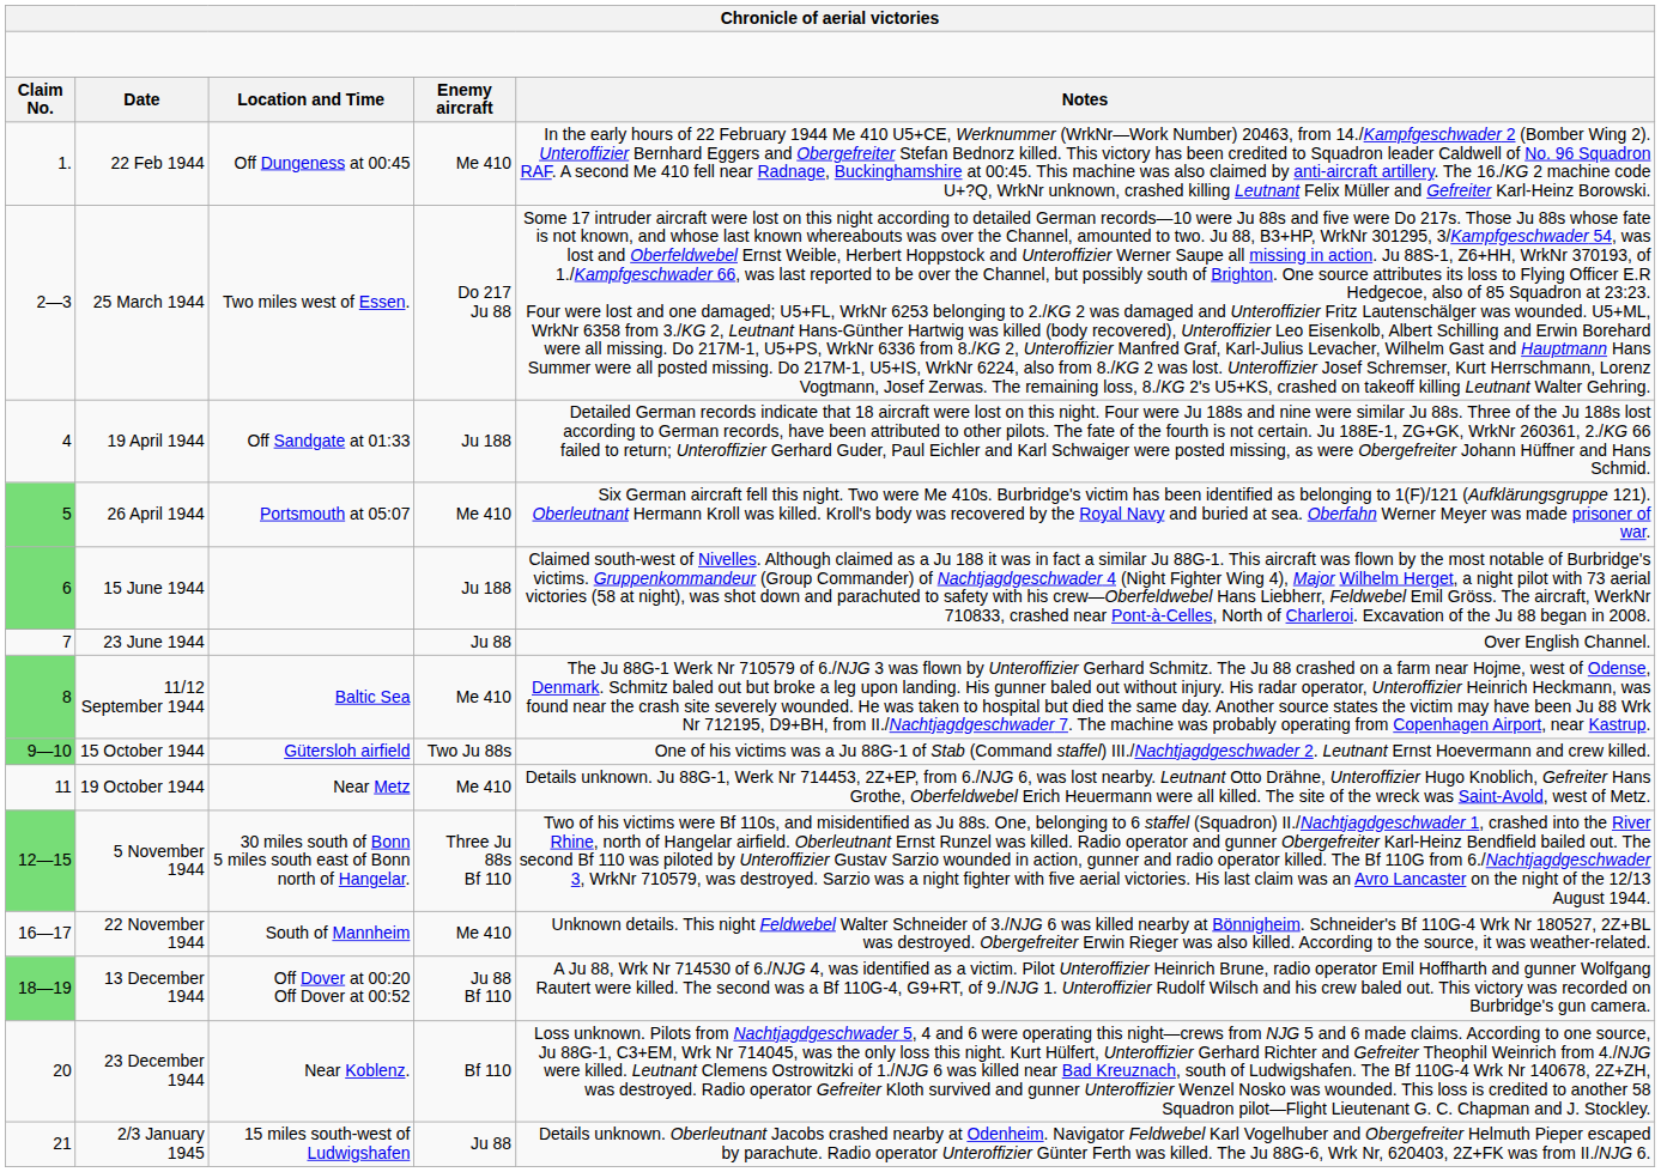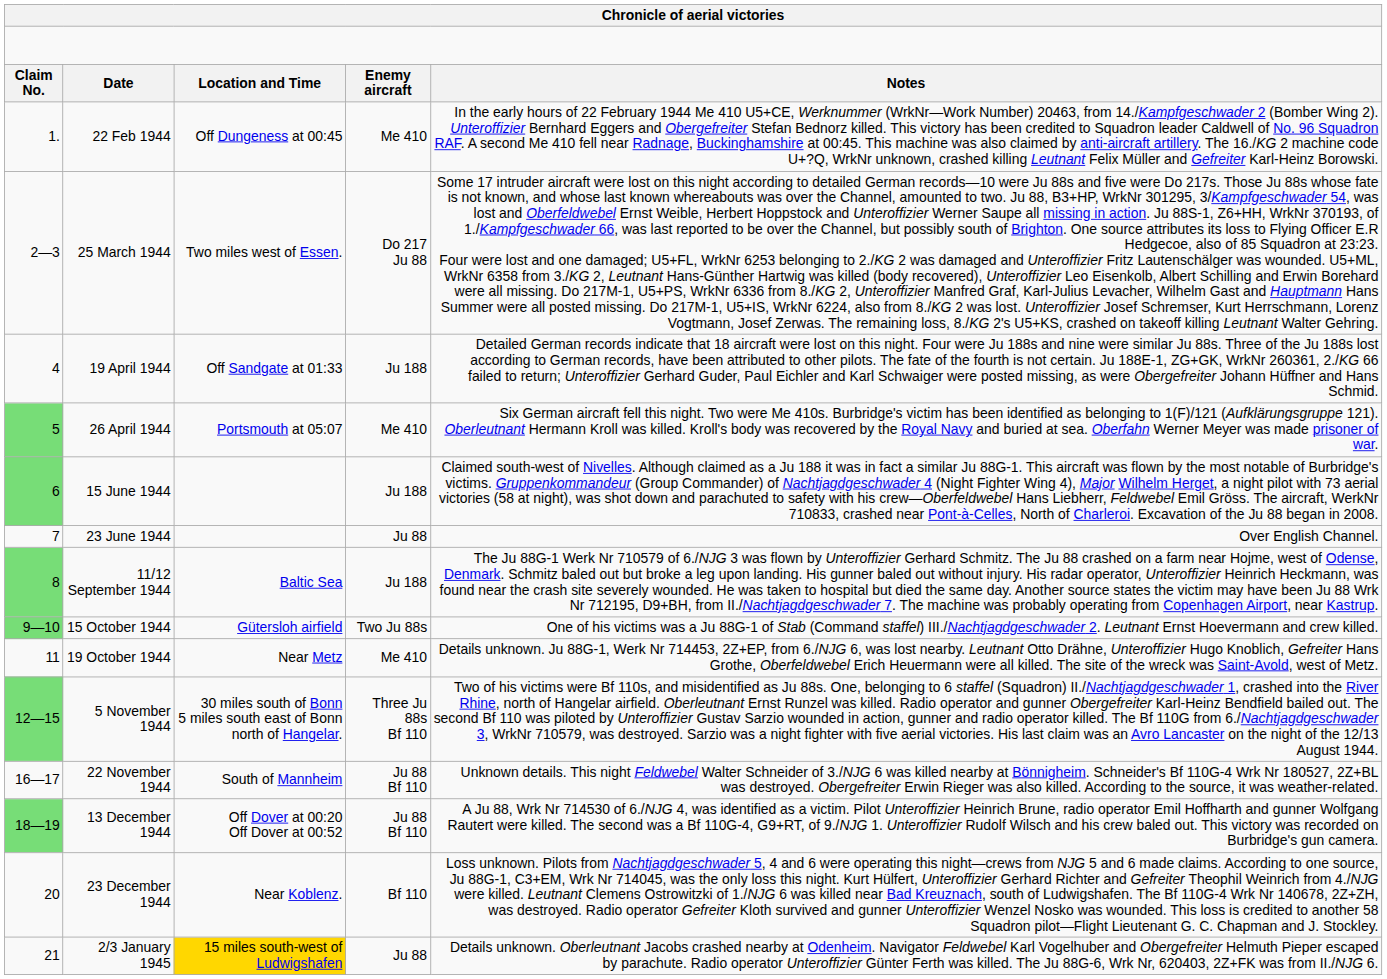 <table class="wikitable plainrowheaders collapsible collapsed" style="margin-left: auto; margin-right: auto; border: none; text-align:right; width: 100%;">
 <tr>
 <th colspan="5">Chronicle of aerial victories</th>
 </tr>
 <tr>
 <td colspan="10" style="text-align: left;"><br><br></td>
 </tr>
 <tr>
 <th width="60" align=center>Claim No.</th>
 <th width="120" align=center>Date</th>
 <th width="190" align=center>Location and Time</th>
 <th width="90" align=center>Enemy aircraft</th>
 <th align=right>Notes</th>
 </tr>
 <tr>
 <td>1.</td>
 <td>22 Feb 1944</td>
 <td>Off <a href='#'>Dungeness</a> at 00:45</td>
 <td>Me 410</td>
 <td>In the early hours of 22 February 1944 Me 410 U5+CE, <em>Werknummer</em> (WrkNr—Work Number) 20463, from 14./<a href='#'><em>Kampfgeschwader</em> 2</a> (Bomber Wing 2). <em><a href='#'>Unteroffizier</a></em> Bernhard Eggers and <em><a href='#'>Obergefreiter</a></em> Stefan Bednorz killed. This victory has been credited to Squadron leader Caldwell of <a href='#'>No. 96 Squadron RAF</a>. A second Me 410 fell near <a href='#'>Radnage</a>, <a href='#'>Buckinghamshire</a> at 00:45. This machine was also claimed by <a href='#'>anti-aircraft artillery</a>. The 16./<em>KG</em> 2 machine code U+?Q, WrkNr unknown, crashed killing <em><a href='#'>Leutnant</a></em> Felix Müller and <em><a href='#'>Gefreiter</a></em> Karl-Heinz Borowski.</td>
 </tr>
 <tr>
 <td>2—3</td>
 <td>25 March 1944</td>
 <td>Two miles west of <a href='#'>Essen</a>.</td>
 <td>Do 217<br>Ju 88</td>
 <td>Some 17 intruder aircraft were lost on this night according to detailed German records—10 were Ju 88s and five were Do 217s. Those Ju 88s whose fate is not known, and whose last known whereabouts was over the Channel, amounted to two. Ju 88, B3+HP, WrkNr 301295, 3/<a href='#'><em>Kampfgeschwader</em> 54</a>, was lost and <em><a href='#'>Oberfeldwebel</a></em> Ernst Weible, Herbert Hoppstock and <em>Unteroffizier</em> Werner Saupe all <a href='#'>missing in action</a>. Ju 88S-1, Z6+HH, WrkNr 370193, of 1./<a href='#'><em>Kampfgeschwader</em> 66</a>, was last reported to be over the Channel, but possibly south of <a href='#'>Brighton</a>. One source attributes its loss to Flying Officer E.R Hedgecoe, also of 85 Squadron at 23:23.<br>Four were lost and one damaged; U5+FL, WrkNr 6253 belonging to 2./<em>KG</em> 2 was damaged and <em>Unteroffizier</em> Fritz Lautenschälger was wounded. U5+ML, WrkNr 6358 from 3./<em>KG</em> 2, <em>Leutnant</em> Hans-Günther Hartwig was killed (body recovered), <em>Unteroffizier</em> Leo Eisenkolb, Albert Schilling and Erwin Borehard were all missing. Do 217M-1, U5+PS, WrkNr 6336 from 8./<em>KG</em> 2, <em>Unteroffizier</em> Manfred Graf, Karl-Julius Levacher, Wilhelm Gast and <em><a href='#'>Hauptmann</a></em> Hans Summer were all posted missing. Do 217M-1, U5+IS, WrkNr 6224, also from 8./<em>KG</em> 2 was lost. <em>Unteroffizier</em> Josef Schremser, Kurt Herrschmann, Lorenz Vogtmann, Josef Zerwas. The remaining loss, 8./<em>KG</em> 2's U5+KS, crashed on takeoff killing <em>Leutnant</em> Walter Gehring.</td>
 </tr>
 <tr>
 <td>4</td>
 <td>19 April 1944</td>
 <td>Off <a href='#'>Sandgate</a> at 01:33</td>
 <td>Ju 188</td>
 <td>Detailed German records indicate that 18 aircraft were lost on this night. Four were Ju 188s and nine were similar Ju 88s. Three of the Ju 188s lost according to German records, have been attributed to other pilots. The fate of the fourth is not certain. Ju 188E-1, ZG+GK, WrkNr 260361, 2./<em>KG</em> 66 failed to return; <em>Unteroffizier</em> Gerhard Guder, Paul Eichler and Karl Schwaiger were posted missing, as were <em>Obergefreiter</em> Johann Hüffner and Hans Schmid.</td>
 </tr>
 <tr>
 <td style="background:#7d7; text-align:centre;">5</td>
 <td>26 April 1944</td>
 <td><a href='#'>Portsmouth</a> at 05:07</td>
 <td>Me 410</td>
 <td>Six German aircraft fell this night. Two were Me 410s. Burbridge's victim has been identified as belonging to 1(F)/121 (<em>Aufklärungsgruppe</em> 121). <em><a href='#'>Oberleutnant</a></em> Hermann Kroll was killed. Kroll's body was recovered by the <a href='#'>Royal Navy</a> and buried at sea. <em><a href='#'>Oberfahn</a></em> Werner Meyer was made <a href='#'>prisoner of war</a>.</td>
 </tr>
 <tr>
 <td style="background:#7d7; text-align:centre;">6</td>
 <td>15 June 1944</td>
 <td></td>
 <td>Ju 188</td>
 <td>Claimed south-west of <a href='#'>Nivelles</a>. Although claimed as a Ju 188 it was in fact a similar Ju 88G-1. This aircraft was flown by the most notable of Burbridge's victims. <em><a href='#'>Gruppenkommandeur</a></em> (Group Commander) of <a href='#'><em>Nachtjagdgeschwader</em> 4</a> (Night Fighter Wing 4), <em><a href='#'>Major</a></em> <a href='#'>Wilhelm Herget</a>, a night pilot with 73 aerial victories (58 at night), was shot down and parachuted to safety with his crew—<em>Oberfeldwebel</em> Hans Liebherr, <em>Feldwebel</em> Emil Gröss. The aircraft, WerkNr 710833, crashed near <a href='#'>Pont-à-Celles</a>, North of <a href='#'>Charleroi</a>. Excavation of the Ju 88 began in 2008.</td>
 </tr>
 <tr>
 <td>7</td>
 <td>23 June 1944</td>
 <td></td>
 <td>Ju 88</td>
 <td>Over English Channel.</td>
 </tr>
 <tr>
 <td style="background:#7d7; text-align:centre;">8</td>
 <td>11/12 September 1944</td>
 <td><a href='#'>Baltic Sea</a></td>
-<td>Me 410</td>
+<td>Ju 188</td>
 <td>The Ju 88G-1 Werk Nr 710579 of 6./<em>NJG</em> 3 was flown by <em>Unteroffizier</em> Gerhard Schmitz. The Ju 88 crashed on a farm near Hojme, west of <a href='#'>Odense</a>, <a href='#'>Denmark</a>. Schmitz baled out but broke a leg upon landing. His gunner baled out without injury. His radar operator, <em>Unteroffizier</em> Heinrich Heckmann, was found near the crash site severely wounded. He was taken to hospital but died the same day. Another source states the victim may have been Ju 88 Wrk Nr 712195, D9+BH, from II./<a href='#'><em>Nachtjagdgeschwader</em> 7</a>. The machine was probably operating from <a href='#'>Copenhagen Airport</a>, near <a href='#'>Kastrup</a>.</td>
 </tr>
 <tr>
 <td style="background:#7d7; text-align:centre;">9—10</td>
 <td>15 October 1944</td>
 <td><a href='#'>Gütersloh airfield</a></td>
 <td>Two Ju 88s</td>
 <td>One of his victims was a Ju 88G-1 of <em>Stab</em> (Command <em>staffel</em>) III./<a href='#'><em>Nachtjagdgeschwader</em> 2</a>. <em>Leutnant</em> Ernst Hoevermann and crew killed.</td>
 </tr>
 <tr>
 <td>11</td>
 <td>19 October 1944</td>
 <td>Near <a href='#'>Metz</a></td>
 <td>Me 410</td>
 <td>Details unknown. Ju 88G-1, Werk Nr 714453, 2Z+EP, from 6./<em>NJG</em> 6, was lost nearby. <em>Leutnant</em> Otto Drähne, <em>Unteroffizier</em> Hugo Knoblich, <em>Gefreiter</em> Hans Grothe, <em>Oberfeldwebel</em> Erich Heuermann were all killed. The site of the wreck was <a href='#'>Saint-Avold</a>, west of Metz.</td>
 </tr>
 <tr>
 <td style="background:#7d7; text-align:centre;">12—15</td>
 <td>5 November 1944</td>
 <td>30 miles south of <a href='#'>Bonn</a><br>5 miles south east of Bonn<br>north of <a href='#'>Hangelar</a>.</td>
 <td>Three Ju 88s<br>Bf 110</td>
 <td>Two of his victims were Bf 110s, and misidentified as Ju 88s. One, belonging to 6 <em>staffel</em> (Squadron) II./<a href='#'><em>Nachtjagdgeschwader</em> 1</a>, crashed into the <a href='#'>River Rhine</a>, north of Hangelar airfield. <em>Oberleutnant</em> Ernst Runzel was killed. Radio operator and gunner <em>Obergefreiter</em> Karl-Heinz Bendfield bailed out. The second Bf 110 was piloted by <em>Unteroffizier</em> Gustav Sarzio wounded in action, gunner and radio operator killed. The Bf 110G from 6./<a href='#'><em>Nachtjagdgeschwader</em> 3</a>, WrkNr 710579, was destroyed. Sarzio was a night fighter with five aerial victories. His last claim was an <a href='#'>Avro Lancaster</a> on the night of the 12/13 August 1944.</td>
 </tr>
 <tr>
 <td>16—17</td>
 <td>22 November 1944</td>
 <td>South of <a href='#'>Mannheim</a></td>
-<td>Me 410</td>
+<td>Ju 88<br>Bf 110</td>
 <td>Unknown details. This night <em><a href='#'>Feldwebel</a></em> Walter Schneider of 3./<em>NJG</em> 6 was killed nearby at <a href='#'>Bönnigheim</a>. Schneider's Bf 110G-4 Wrk Nr 180527, 2Z+BL was destroyed. <em>Obergefreiter</em> Erwin Rieger was also killed. According to the source, it was weather-related.</td>
 </tr>
 <tr>
 <td style="background:#7d7; text-align:centre;">18—19</td>
 <td>13 December 1944</td>
 <td>Off <a href='#'>Dover</a> at 00:20<br>Off Dover at 00:52</td>
 <td>Ju 88<br>Bf 110</td>
 <td>A Ju 88, Wrk Nr 714530 of 6./<em>NJG</em> 4, was identified as a victim. Pilot  <em>Unteroffizier</em> Heinrich Brune, radio operator Emil Hoffharth and gunner Wolfgang Rautert were killed. The second was a Bf 110G-4, G9+RT, of 9./<em>NJG</em> 1. <em>Unteroffizier</em> Rudolf Wilsch and his crew baled out. This victory was recorded on Burbridge's gun camera.</td>
 </tr>
 <tr>
 <td>20</td>
 <td>23 December 1944</td>
 <td>Near <a href='#'>Koblenz</a>.</td>
 <td>Bf 110</td>
 <td>Loss unknown. Pilots from <a href='#'><em>Nachtjagdgeschwader</em> 5</a>, 4 and 6 were operating this night—crews from <em>NJG</em> 5 and 6 made claims. According to one source, Ju 88G-1, C3+EM, Wrk Nr 714045, was the only loss this night. Kurt Hülfert, <em>Unteroffizier</em> Gerhard Richter and <em>Gefreiter</em> Theophil Weinrich from 4./<em>NJG</em> were killed. <em>Leutnant</em> Clemens Ostrowitzki of 1./<em>NJG</em> 6 was killed near <a href='#'>Bad Kreuznach</a>, south of Ludwigshafen. The Bf 110G-4 Wrk Nr 140678, 2Z+ZH, was destroyed. Radio operator <em>Gefreiter</em> Kloth survived and gunner <em>Unteroffizier</em> Wenzel Nosko was wounded. This loss is credited to another 58 Squadron pilot—Flight Lieutenant G. C. Chapman and J. Stockley.</td>
 </tr>
 <tr>
 <td>21</td>
 <td>2/3 January 1945</td>
-<td>15 miles south-west of <a href='#'>Ludwigshafen</a></td>
+<td style="background: gold;">15 miles south-west of <a href='#'>Ludwigshafen</a></td>
 <td>Ju 88</td>
 <td>Details unknown. <em>Oberleutnant</em> Jacobs crashed nearby at <a href='#'>Odenheim</a>. Navigator <em>Feldwebel</em> Karl Vogelhuber and <em>Obergefreiter</em> Helmuth Pieper escaped by parachute. Radio operator <em>Unteroffizier</em> Günter Ferth was killed. The Ju 88G-6, Wrk Nr, 620403, 2Z+FK was from II./<em>NJG</em> 6.</td>
 </tr>
 <tr>
 </tr>
 </table>
